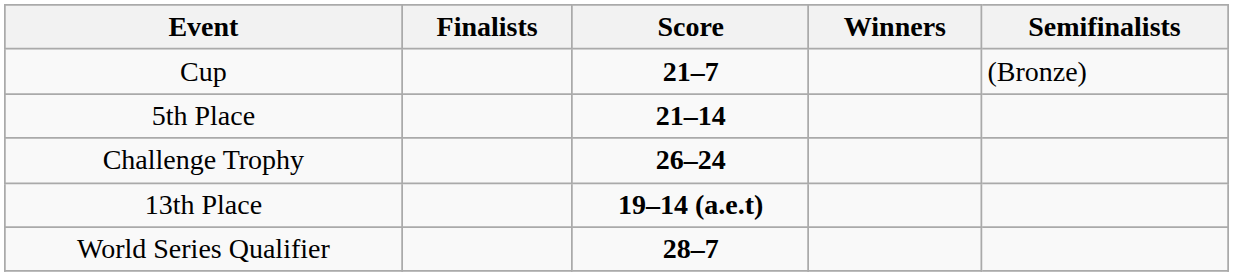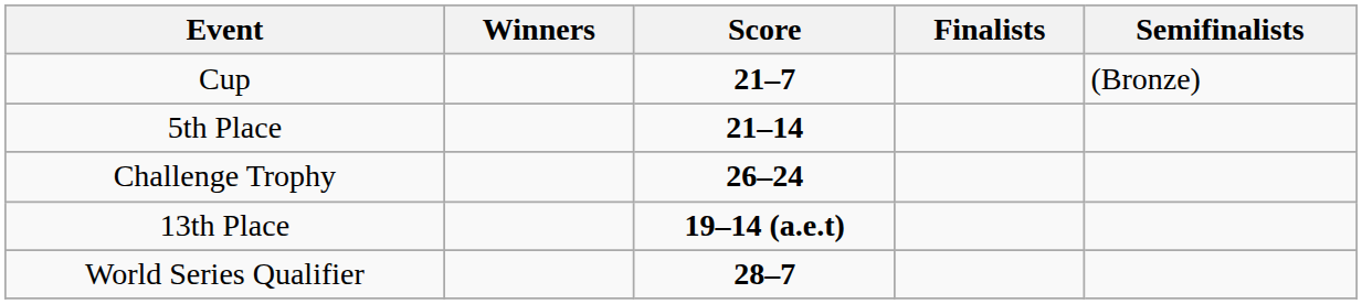 <table class="wikitable" width=700 style="text-align: center">
 <tr>
 <th>Event</th>
+<th>Winners</th>
+<th>Score</th>
 <th>Finalists</th>
-<th>Score</th>
-<th>Winners</th>
 <th>Semifinalists</th>
 </tr>
 <tr>
 <td>Cup</td>
 <td align=left></td>
 <td><strong>21–7</strong></td>
 <td align=left></td>
 <td align=left> (Bronze)<br></td>
 </tr>
 <tr>
 <td>5th Place</td>
 <td align=left></td>
 <td><strong>21–14</strong></td>
 <td align=left></td>
 <td align=left><br></td>
 </tr>
 <tr>
 <td>Challenge Trophy</td>
 <td align=left></td>
 <td><strong>26–24</strong></td>
 <td align=left></td>
 <td align=left><br></td>
 </tr>
 <tr>
 <td>13th Place</td>
 <td align=left></td>
 <td><strong>19–14 (a.e.t)</strong></td>
 <td align=left></td>
 <td align=left><br></td>
 </tr>
 <tr>
 <td>World Series Qualifier</td>
 <td align=left></td>
 <td><strong>28–7</strong></td>
 <td align=left></td>
 <td align=left><br></td>
 </tr>
 </table>
